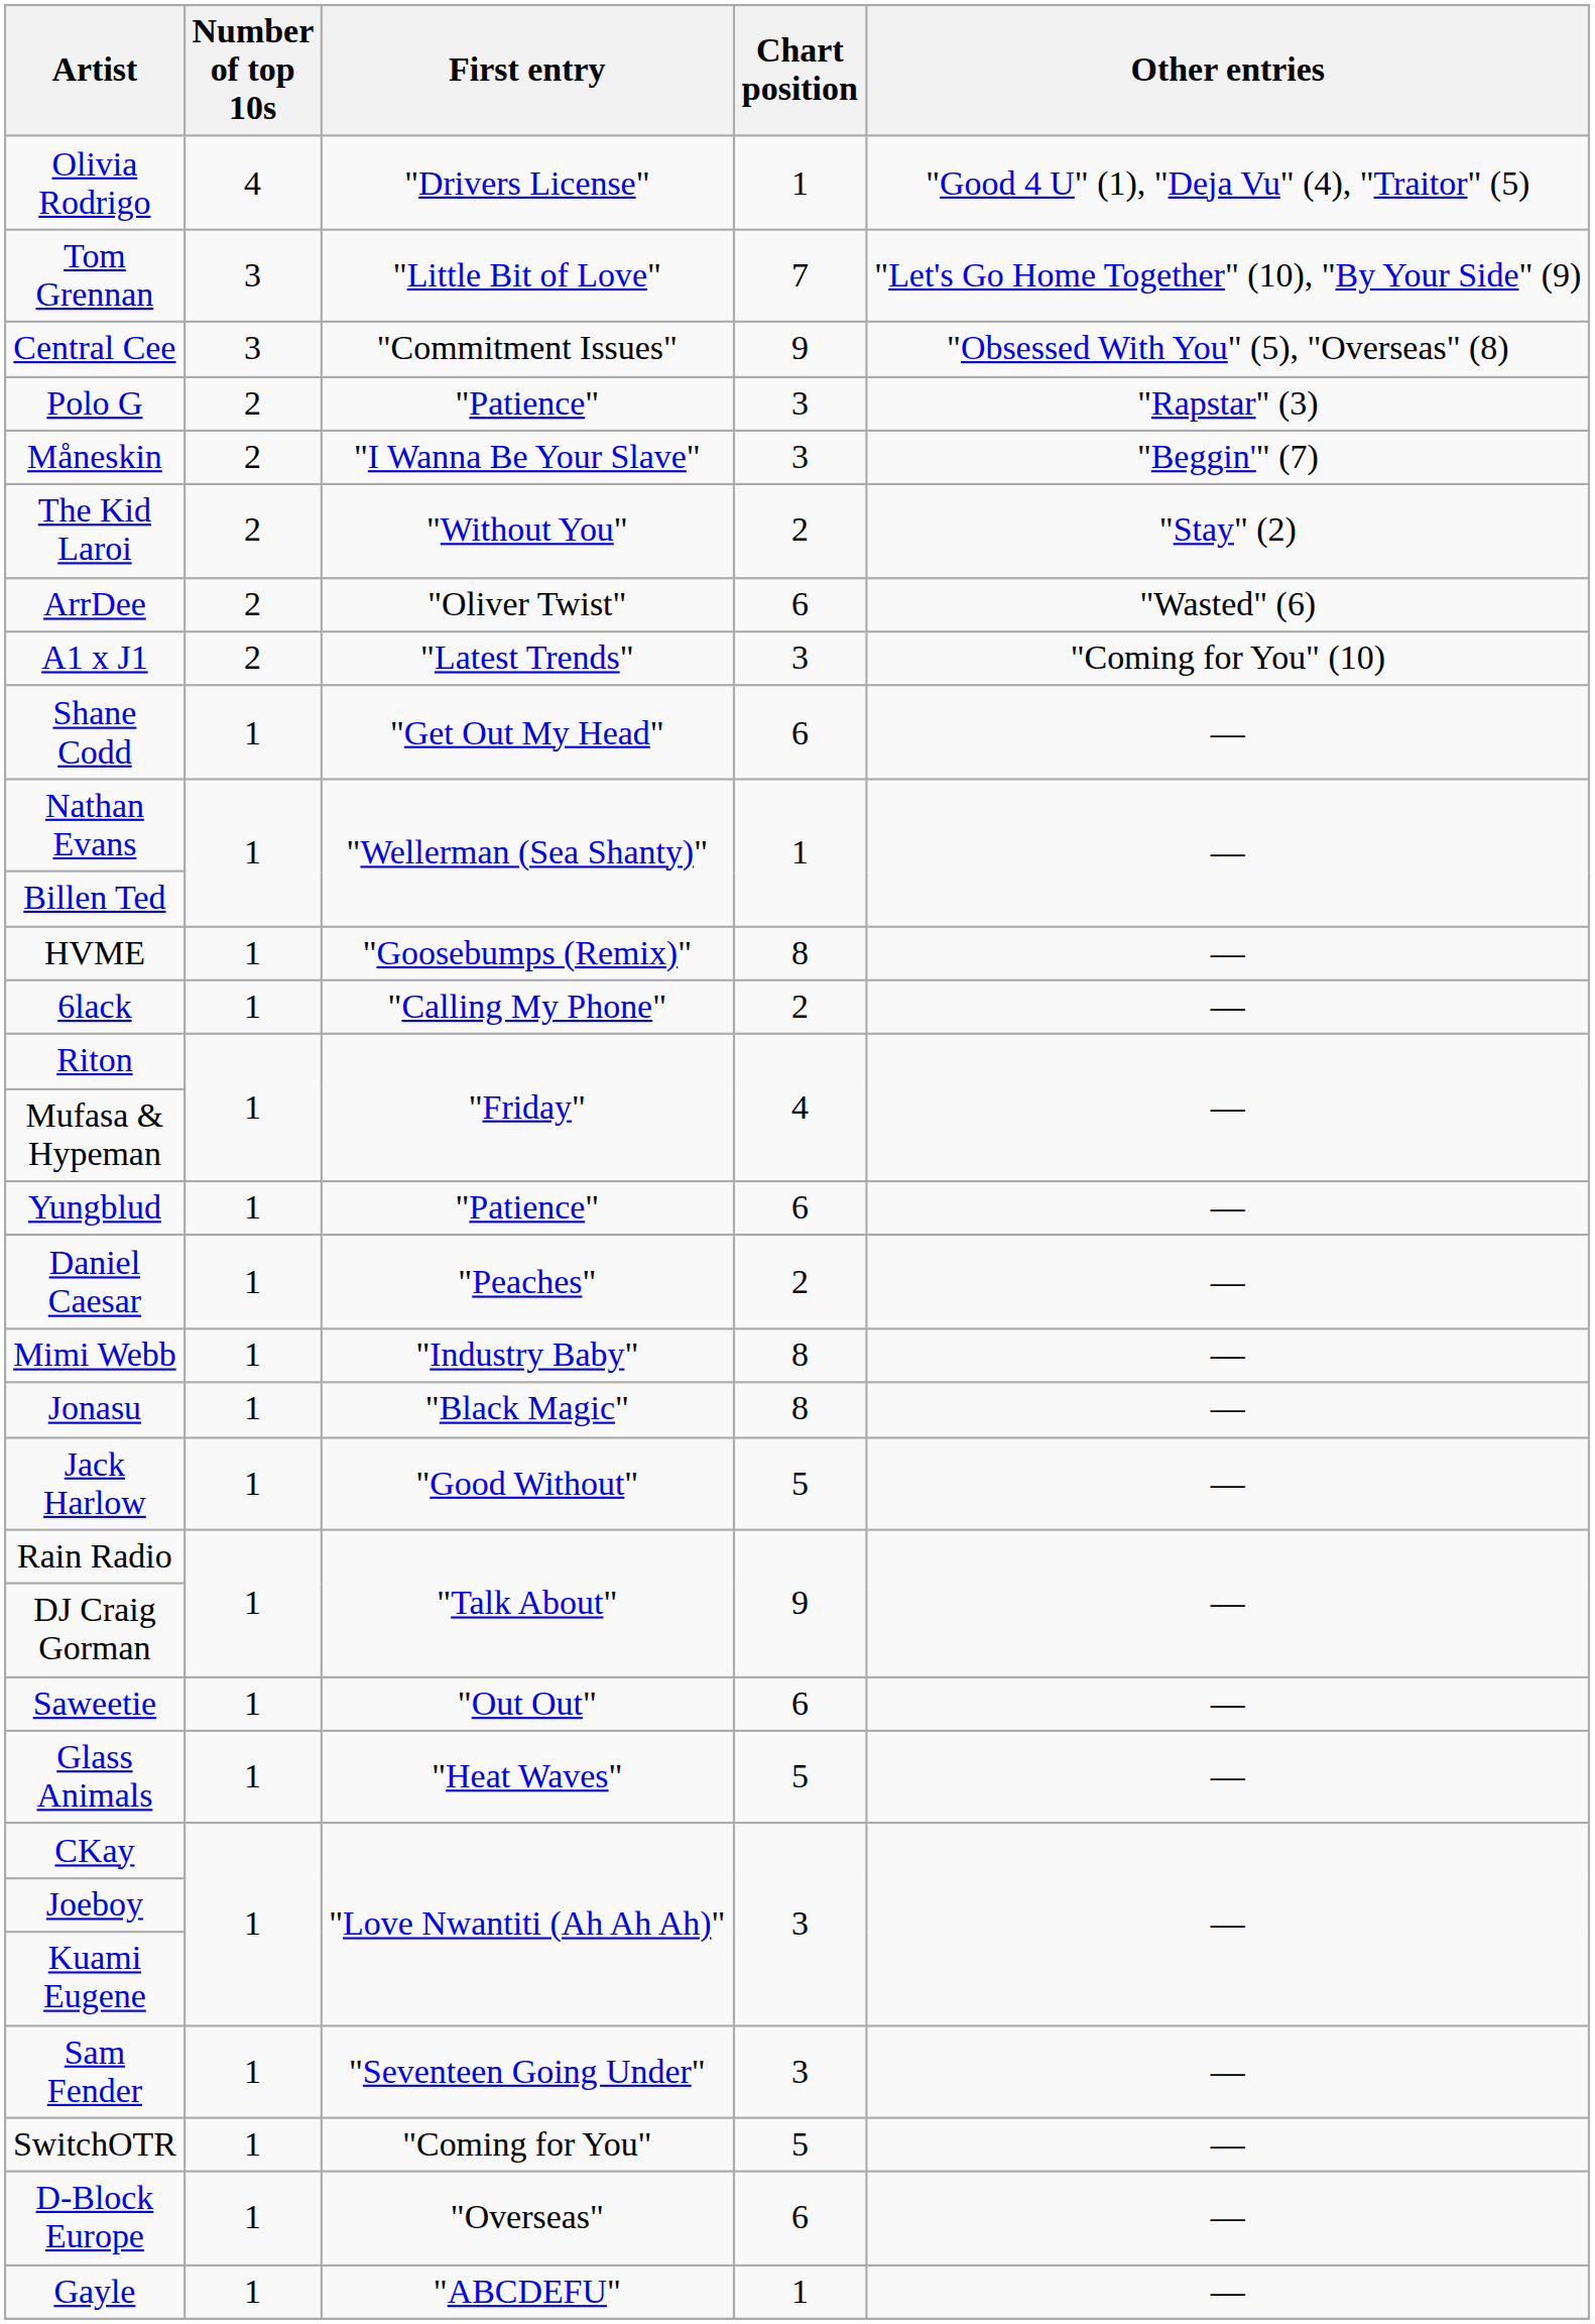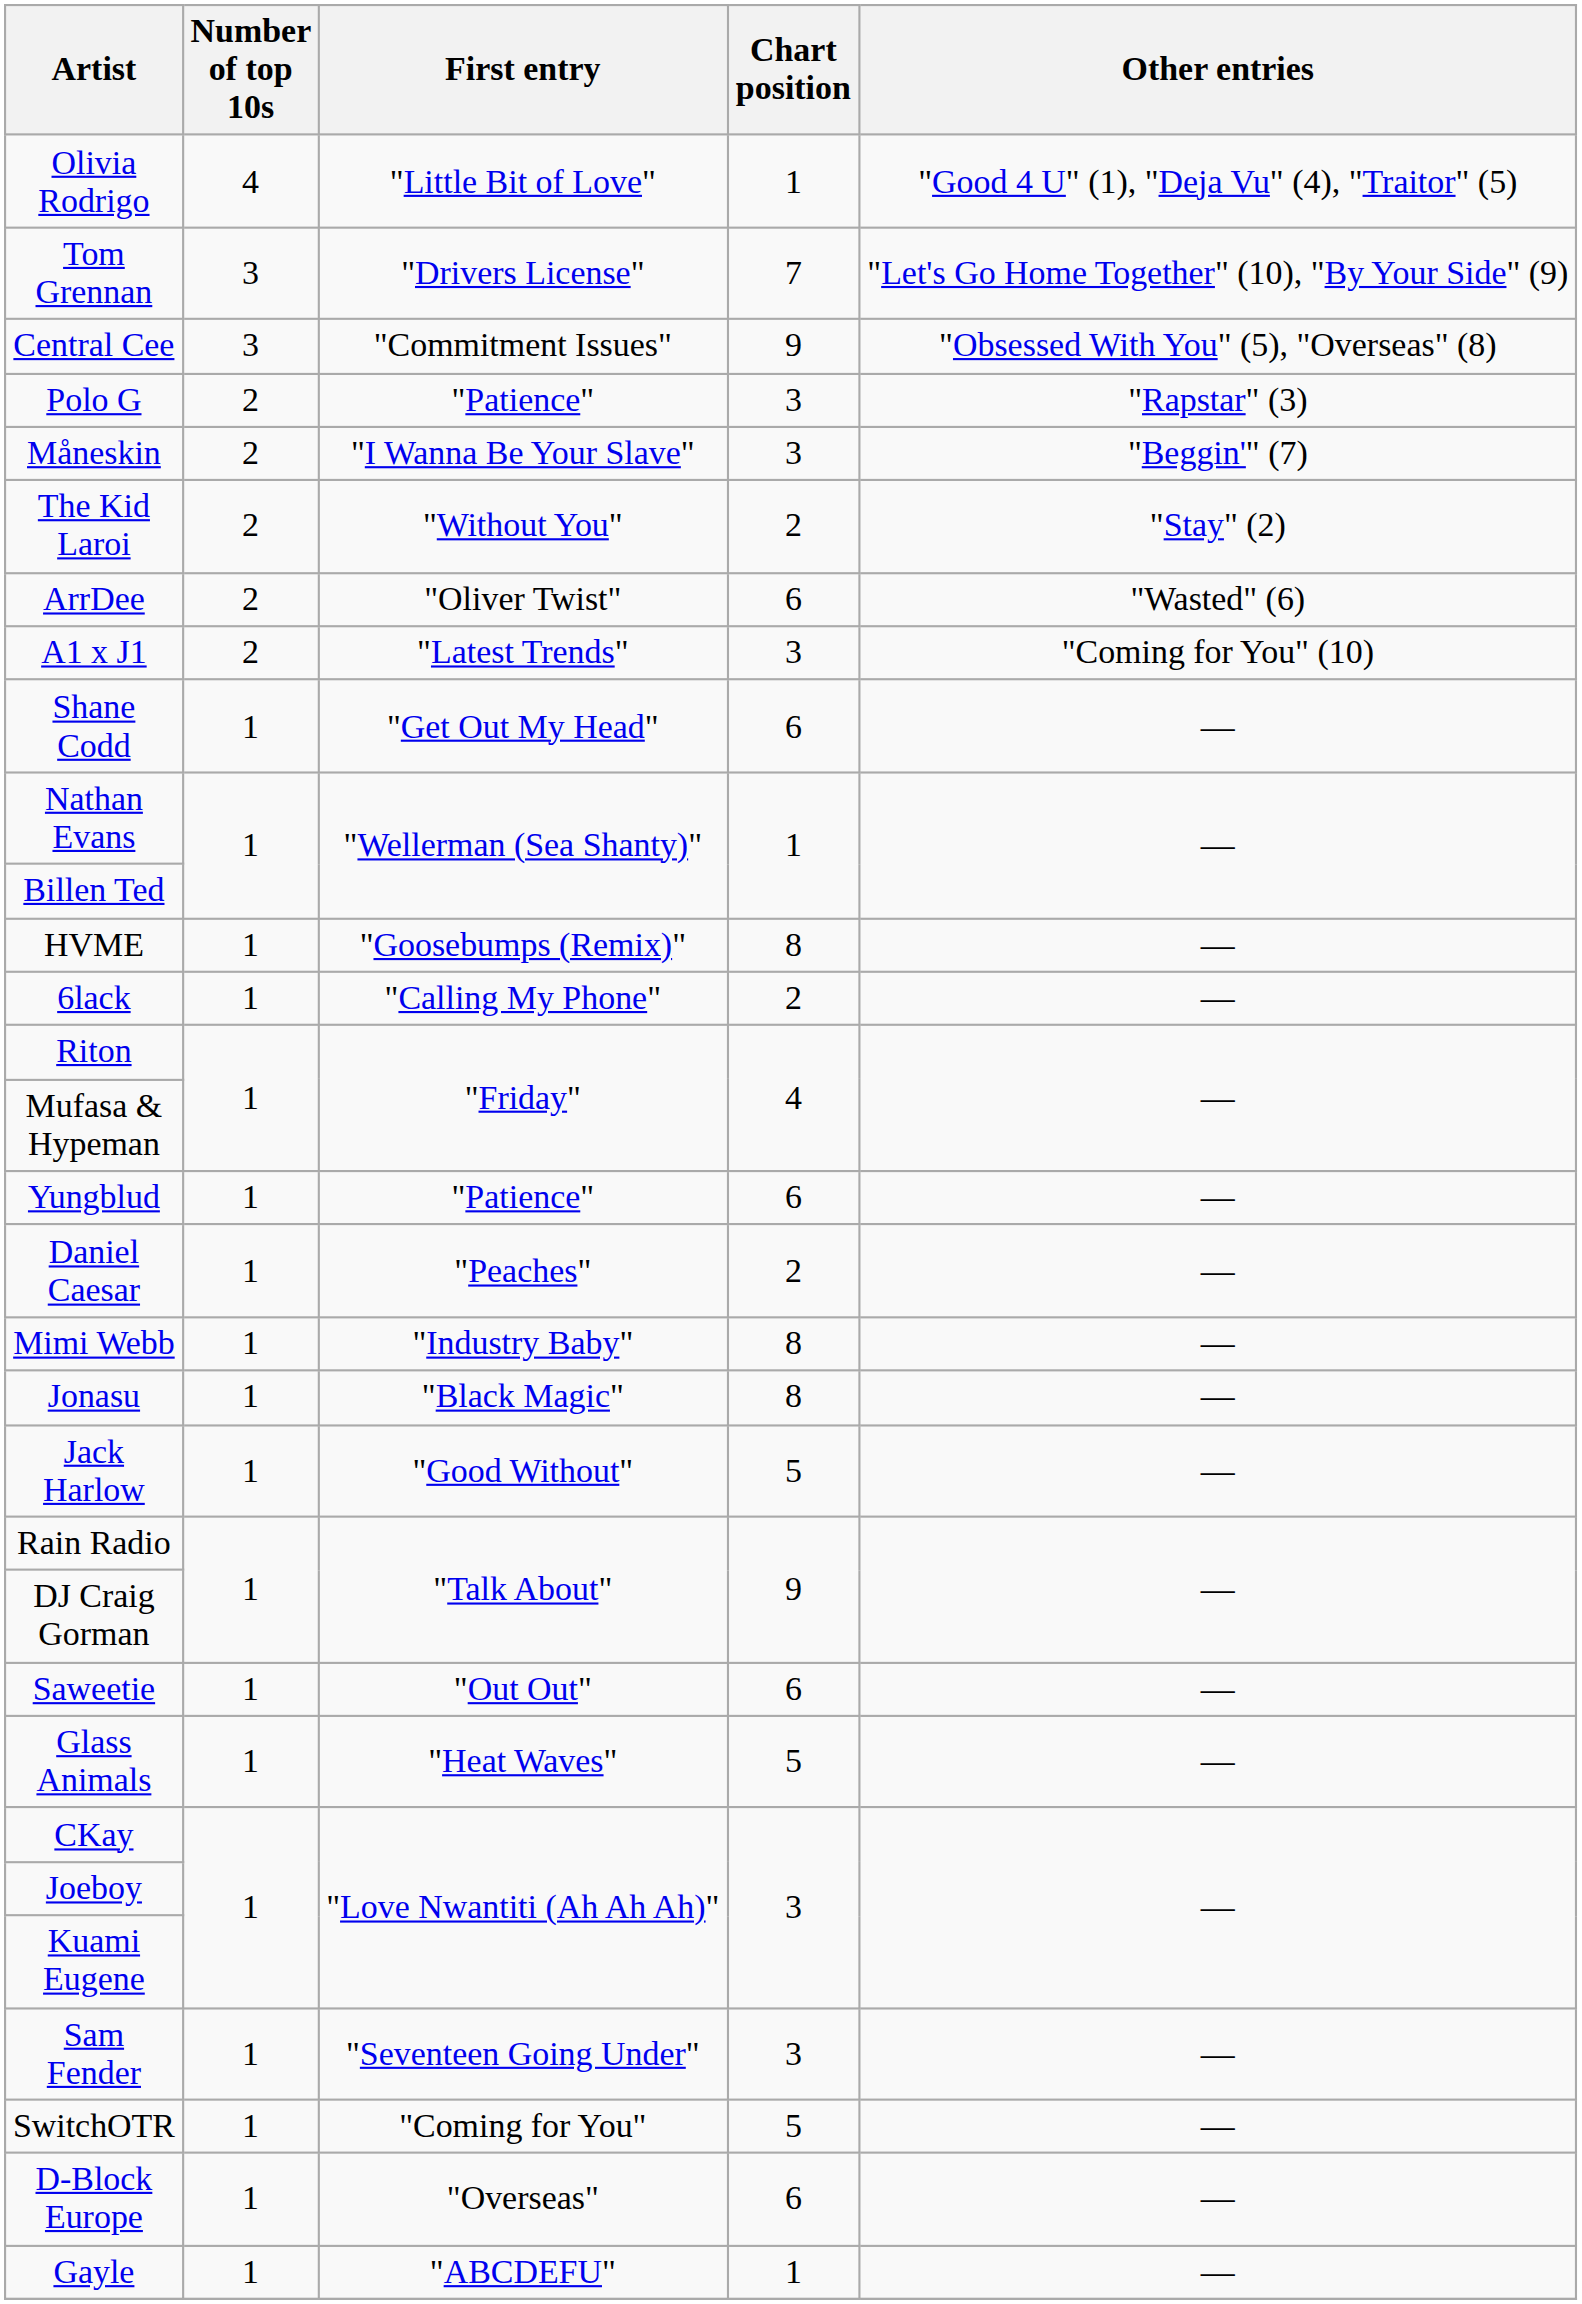 <table class="wikitable sortable mw-collapsible mw-collapsed" style="text-align: center;">
 <tr>
 <th scope="col" style="width:55px;">Artist</th>
 <th scope="col" style="width:55px;" data-sort-type="number">Number of top 10s</th>
 <th scope="col" style="text-align:center;">First entry</th>
 <th scope="col" style="width:55px;" data-sort-type="number">Chart position</th>
 <th scope="col" style="text-align:center;">Other entries</th>
 </tr>
 <tr>
 <td><a href='#'>Olivia Rodrigo</a></td>
 <td>4</td>
-<td>"<a href='#'>Drivers License</a>"</td>
+<td>"<a href='#'>Little Bit of Love</a>"</td>
 <td>1</td>
 <td>"<a href='#'>Good 4 U</a>" (1), "<a href='#'>Deja Vu</a>" (4), "<a href='#'>Traitor</a>" (5)</td>
 </tr>
 <tr>
 <td><a href='#'>Tom Grennan</a></td>
 <td>3</td>
-<td>"<a href='#'>Little Bit of Love</a>"</td>
+<td>"<a href='#'>Drivers License</a>"</td>
 <td>7</td>
 <td>"<a href='#'>Let's Go Home Together</a>" (10), "<a href='#'>By Your Side</a>" (9)</td>
 </tr>
 <tr>
 <td><a href='#'>Central Cee</a></td>
 <td>3</td>
 <td>"Commitment Issues"</td>
 <td>9</td>
 <td>"<a href='#'>Obsessed With You</a>" (5), "Overseas" (8)</td>
 </tr>
 <tr>
 <td><a href='#'>Polo G</a></td>
 <td>2</td>
 <td>"<a href='#'>Patience</a>"</td>
 <td>3</td>
 <td>"<a href='#'>Rapstar</a>" (3)</td>
 </tr>
 <tr>
 <td><a href='#'>Måneskin</a></td>
 <td>2</td>
 <td>"<a href='#'>I Wanna Be Your Slave</a>"</td>
 <td>3</td>
 <td>"<a href='#'>Beggin'</a>" (7)</td>
 </tr>
 <tr>
 <td><a href='#'>The Kid Laroi</a></td>
 <td>2</td>
 <td>"<a href='#'>Without You</a>"</td>
 <td>2</td>
 <td>"<a href='#'>Stay</a>" (2)</td>
 </tr>
 <tr>
 <td><a href='#'>ArrDee</a></td>
 <td>2</td>
 <td>"Oliver Twist"</td>
 <td>6</td>
 <td>"Wasted" (6)</td>
 </tr>
 <tr>
 <td><a href='#'>A1 x J1</a></td>
 <td>2</td>
 <td>"<a href='#'>Latest Trends</a>"</td>
 <td>3</td>
 <td>"Coming for You" (10)</td>
 </tr>
 <tr>
 <td><a href='#'>Shane Codd</a></td>
 <td>1</td>
 <td>"<a href='#'>Get Out My Head</a>"</td>
 <td>6</td>
 <td>—</td>
 </tr>
 <tr>
 <td><a href='#'>Nathan Evans</a></td>
 <td rowspan="2">1</td>
 <td rowspan="2">"<a href='#'>Wellerman (Sea Shanty)</a>"</td>
 <td rowspan="2">1</td>
 <td rowspan="2">—</td>
 </tr>
 <tr>
 <td><a href='#'>Billen Ted</a></td>
 </tr>
 <tr>
 <td>HVME</td>
 <td>1</td>
 <td>"<a href='#'>Goosebumps (Remix)</a>"</td>
 <td>8</td>
 <td>—</td>
 </tr>
 <tr>
 <td><a href='#'>6lack</a></td>
 <td>1</td>
 <td>"<a href='#'>Calling My Phone</a>"</td>
 <td>2</td>
 <td>—</td>
 </tr>
 <tr>
 <td><a href='#'>Riton</a></td>
 <td rowspan="2">1</td>
 <td rowspan="2">"<a href='#'>Friday</a>"</td>
 <td rowspan="2">4</td>
 <td rowspan="2">—</td>
 </tr>
 <tr>
 <td>Mufasa & Hypeman</td>
 </tr>
 <tr>
 <td><a href='#'>Yungblud</a></td>
 <td>1</td>
 <td>"<a href='#'>Patience</a>"</td>
 <td>6</td>
 <td>—</td>
 </tr>
 <tr>
 <td><a href='#'>Daniel Caesar</a></td>
 <td>1</td>
 <td>"<a href='#'>Peaches</a>"</td>
 <td>2</td>
 <td>—</td>
 </tr>
 <tr>
 <td><a href='#'>Mimi Webb</a></td>
 <td>1</td>
 <td>"<a href='#'>Industry Baby</a>"</td>
 <td>8</td>
 <td>—</td>
 </tr>
 <tr>
 <td><a href='#'>Jonasu</a></td>
 <td>1</td>
 <td>"<a href='#'>Black Magic</a>"</td>
 <td>8</td>
 <td>—</td>
 </tr>
 <tr>
 <td><a href='#'>Jack Harlow</a></td>
 <td>1</td>
 <td>"<a href='#'>Good Without</a>"</td>
 <td>5</td>
 <td>—</td>
 </tr>
 <tr>
 <td>Rain Radio</td>
 <td rowspan="2">1</td>
 <td rowspan="2">"<a href='#'>Talk About</a>"</td>
 <td rowspan="2">9</td>
 <td rowspan="2">—</td>
 </tr>
 <tr>
 <td>DJ Craig Gorman</td>
 </tr>
 <tr>
 <td><a href='#'>Saweetie</a></td>
 <td>1</td>
 <td>"<a href='#'>Out Out</a>"</td>
 <td>6</td>
 <td>—</td>
 </tr>
 <tr>
 <td><a href='#'>Glass Animals</a></td>
 <td>1</td>
 <td>"<a href='#'>Heat Waves</a>"</td>
 <td>5</td>
 <td>—</td>
 </tr>
 <tr>
 <td><a href='#'>CKay</a></td>
 <td rowspan="3">1</td>
 <td rowspan="3">"<a href='#'>Love Nwantiti (Ah Ah Ah)</a>"</td>
 <td rowspan="3">3</td>
 <td rowspan="3">—</td>
 </tr>
 <tr>
 <td><a href='#'>Joeboy</a></td>
 </tr>
 <tr>
 <td><a href='#'>Kuami Eugene</a></td>
 </tr>
 <tr>
 <td><a href='#'>Sam Fender</a></td>
 <td>1</td>
 <td>"<a href='#'>Seventeen Going Under</a>"</td>
 <td>3</td>
 <td>—</td>
 </tr>
 <tr>
 <td>SwitchOTR</td>
 <td>1</td>
 <td>"Coming for You"</td>
 <td>5</td>
 <td>—</td>
 </tr>
 <tr>
 <td><a href='#'>D-Block Europe</a></td>
 <td>1</td>
 <td>"Overseas"</td>
 <td>6</td>
 <td>—</td>
 </tr>
 <tr>
 <td><a href='#'>Gayle</a></td>
 <td>1</td>
 <td>"<a href='#'>ABCDEFU</a>"</td>
 <td>1</td>
 <td>—</td>
 </tr>
 <tr>
 </tr>
 </table>
